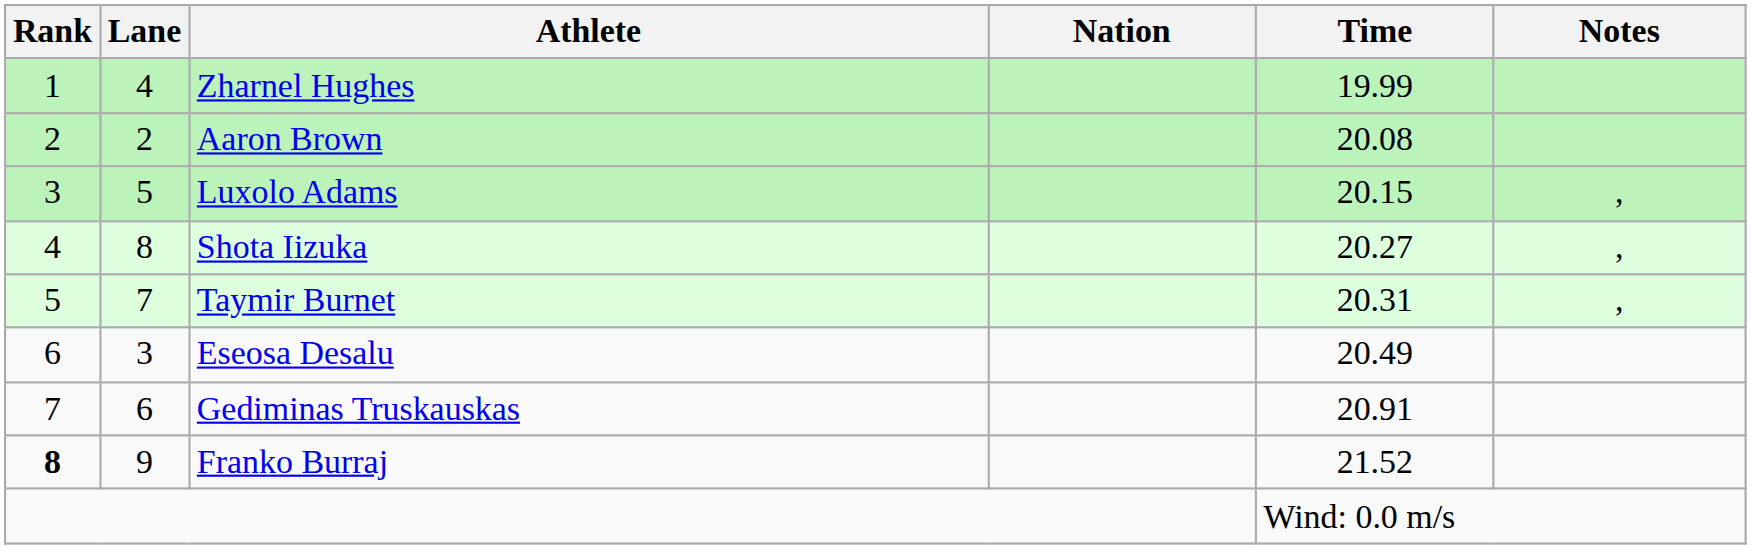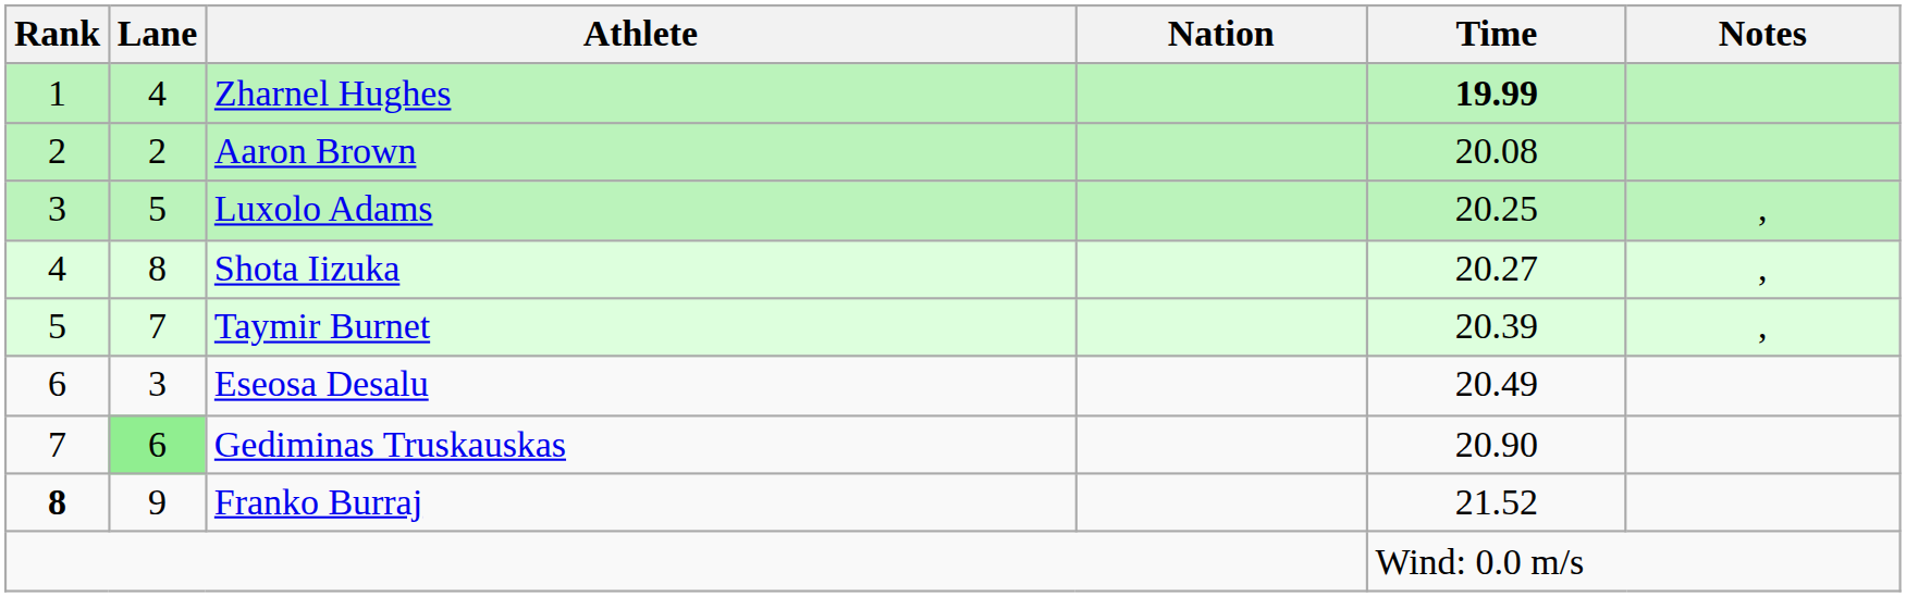 <table class="wikitable sortable" style="text-align:center;width: 65%;">
 <tr>
 <th scope="col" style="width: 10px;">Rank</th>
 <th scope="col" style="width: 10px;">Lane</th>
 <th scope="col">Athlete</th>
 <th scope="col">Nation</th>
 <th scope="col">Time</th>
 <th scope="col">Notes</th>
 </tr>
 <tr bgcolor=bbf3bb>
 <td>1</td>
 <td>4</td>
 <td align=left><a href='#'>Zharnel Hughes</a></td>
 <td align=left></td>
-<td>19.99</td>
+<td><strong>19.99</strong></td>
 <td></td>
 </tr>
 <tr bgcolor=bbf3bb>
 <td>2</td>
 <td>2</td>
 <td align=left><a href='#'>Aaron Brown</a></td>
 <td align=left></td>
 <td>20.08</td>
 <td></td>
 </tr>
 <tr bgcolor=bbf3bb>
 <td>3</td>
 <td>5</td>
 <td align=left><a href='#'>Luxolo Adams</a></td>
 <td align=left></td>
-<td>20.15</td>
+<td>20.25</td>
 <td>, </td>
 </tr>
 <tr bgcolor=ddffdd>
 <td>4</td>
 <td>8</td>
 <td align=left><a href='#'>Shota Iizuka</a></td>
 <td align=left></td>
 <td>20.27</td>
 <td>, </td>
 </tr>
 <tr bgcolor=ddffdd>
 <td>5</td>
 <td>7</td>
 <td align=left><a href='#'>Taymir Burnet</a></td>
 <td align=left></td>
-<td>20.31</td>
+<td>20.39</td>
 <td>, </td>
 </tr>
 <tr>
 <td>6</td>
 <td>3</td>
 <td align=left><a href='#'>Eseosa Desalu</a></td>
 <td align=left></td>
 <td>20.49</td>
 <td></td>
 </tr>
 <tr>
 <td>7</td>
-<td>6</td>
+<td style="background: lightgreen;">6</td>
 <td align=left><a href='#'>Gediminas Truskauskas</a></td>
 <td align=left></td>
-<td>20.91</td>
+<td>20.90</td>
 <td></td>
 </tr>
 <tr>
 <td><strong>8</strong></td>
 <td>9</td>
 <td align=left><a href='#'>Franko Burraj</a></td>
 <td align=left></td>
 <td>21.52</td>
 <td></td>
 </tr>
 <tr class="sortbottom">
 <td colspan="4"></td>
 <td colspan="2" style="text-align:left;">Wind: 0.0 m/s</td>
 </tr>
 </table>
